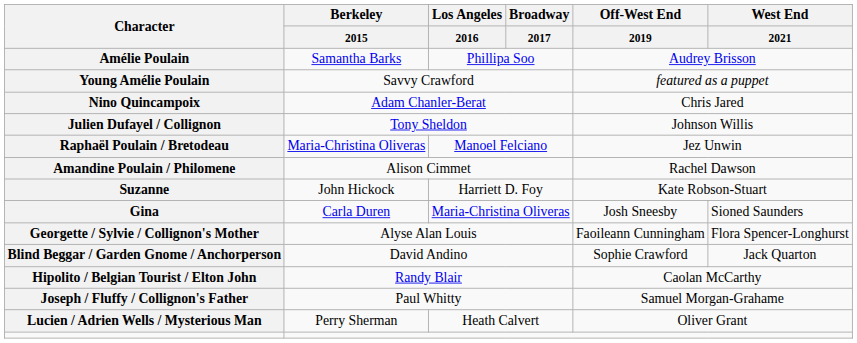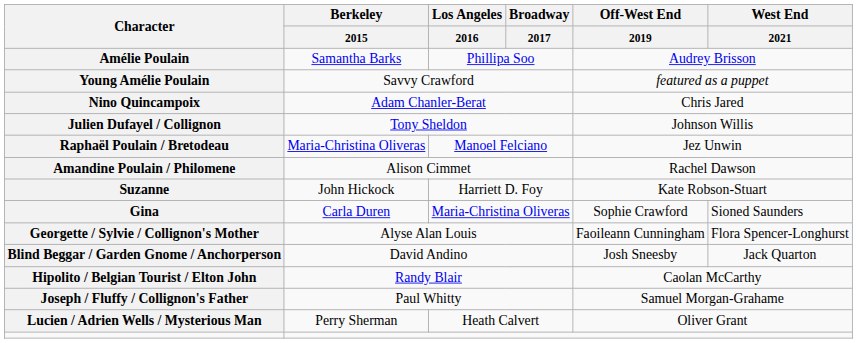 <table class="wikitable" style="width:1000;">
 <tr>
 <th rowspan="2">Character</th>
 <th>Berkeley</th>
 <th>Los Angeles</th>
 <th>Broadway</th>
 <th>Off-West End</th>
 <th>West End</th>
 </tr>
 <tr>
 <th><small>2015</small></th>
 <th><small>2016</small></th>
 <th><small>2017</small></th>
 <th><small>2019</small></th>
 <th><small>2021</small></th>
 </tr>
 <tr>
 <th>Amélie Poulain</th>
 <td colspan="1" align="center"><a href='#'>Samantha Barks</a></td>
 <td colspan="2" align="center"><a href='#'>Phillipa Soo</a></td>
 <td colspan="2" align="center"><a href='#'>Audrey Brisson</a></td>
 </tr>
 <tr>
 <th>Young Amélie Poulain</th>
 <td colspan="3" align="center">Savvy Crawford</td>
 <td colspan="2" align="center"><em>featured as a puppet</em></td>
 </tr>
 <tr>
 <th>Nino Quincampoix</th>
 <td colspan="3" align="center"><a href='#'>Adam Chanler-Berat</a></td>
 <td colspan="2" align="center">Chris Jared</td>
 </tr>
 <tr>
 <th>Julien Dufayel / Collignon</th>
 <td colspan="3" align="center"><a href='#'>Tony Sheldon</a></td>
 <td colspan="2" align="center">Johnson Willis</td>
 </tr>
 <tr>
 <th>Raphaël Poulain / Bretodeau</th>
 <td colspan="1" align="center"><a href='#'>Maria-Christina Oliveras</a></td>
 <td colspan="2" align="center"><a href='#'>Manoel Felciano</a></td>
 <td colspan="2" align="center">Jez Unwin</td>
 </tr>
 <tr>
 <th>Amandine Poulain / Philomene</th>
 <td colspan="3" align="center">Alison Cimmet</td>
 <td colspan="2" align="center">Rachel Dawson</td>
 </tr>
 <tr>
 <th>Suzanne</th>
 <td colspan="1" align="center">John Hickock</td>
 <td colspan="2" align="center">Harriett D. Foy</td>
 <td colspan="2" align="center">Kate Robson-Stuart</td>
 </tr>
 <tr>
 <th>Gina</th>
 <td colspan="1" align="center"><a href='#'>Carla Duren</a></td>
 <td colspan="2" align="center"><a href='#'>Maria-Christina Oliveras</a></td>
-<td align="center">Josh Sneesby</td>
+<td align="center">Sophie Crawford</td>
 <td>Sioned Saunders</td>
 </tr>
 <tr>
 <th>Georgette / Sylvie / Collignon's Mother</th>
 <td colspan="3" align="center">Alyse Alan Louis</td>
 <td align="center">Faoileann Cunningham</td>
 <td align="center">Flora Spencer-Longhurst</td>
 </tr>
 <tr>
 <th>Blind Beggar / Garden Gnome / Anchorperson</th>
 <td colspan="3" align="center">David Andino</td>
-<td align="center">Sophie Crawford</td>
+<td align="center">Josh Sneesby</td>
 <td align="center">Jack Quarton</td>
 </tr>
 <tr>
 <th>Hipolito / Belgian Tourist / Elton John</th>
 <td colspan="3" align="center"><a href='#'>Randy Blair</a></td>
 <td colspan="2" align="center">Caolan McCarthy</td>
 </tr>
 <tr>
 <th>Joseph / Fluffy / Collignon's Father</th>
 <td colspan="3" align="center">Paul Whitty</td>
 <td colspan="2" align="center">Samuel Morgan-Grahame</td>
 </tr>
 <tr>
 <th>Lucien / Adrien Wells / Mysterious Man</th>
 <td colspan="1" align="center">Perry Sherman</td>
 <td colspan="2" align="center">Heath Calvert</td>
 <td colspan="2" align="center">Oliver Grant</td>
 </tr>
 <tr>
 <td></td>
 </tr>
 </table>
